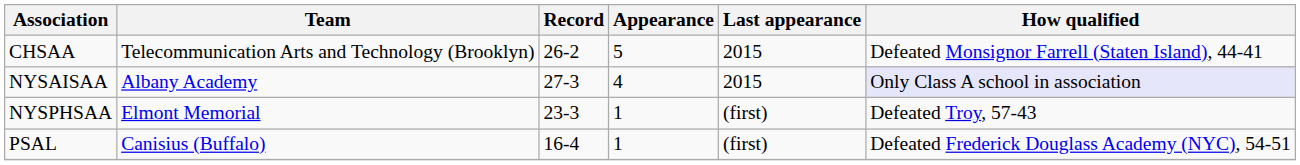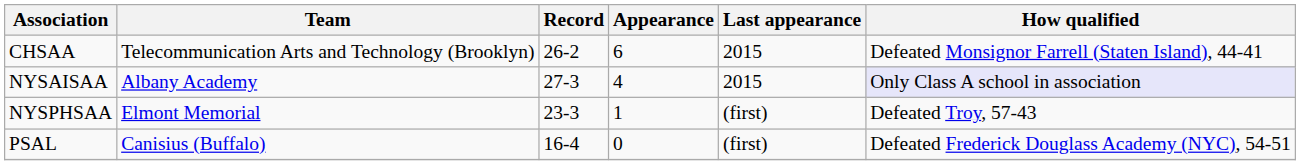 <table class="wikitable sortable" style="text-align:left;">
 <tr>
 <th>Association</th>
 <th>Team</th>
 <th>Record</th>
 <th data-sort-type="number">Appearance</th>
 <th>Last appearance</th>
 <th>How qualified</th>
 </tr>
 <tr>
 <td>CHSAA</td>
 <td>Telecommunication Arts and Technology (Brooklyn)</td>
 <td>26-2</td>
-<td>5</td>
+<td>6</td>
 <td>2015</td>
 <td>Defeated <a href='#'>Monsignor Farrell (Staten Island)</a>, 44-41</td>
 </tr>
 <tr>
 <td>NYSAISAA</td>
 <td><a href='#'>Albany Academy</a></td>
 <td>27-3</td>
 <td>4</td>
 <td>2015</td>
 <td style="background: lavender;">Only Class A school in association</td>
 </tr>
 <tr>
 <td>NYSPHSAA</td>
 <td><a href='#'>Elmont Memorial</a></td>
 <td>23-3</td>
 <td>1</td>
 <td>(first)</td>
 <td>Defeated <a href='#'>Troy</a>, 57-43</td>
 </tr>
 <tr>
 <td>PSAL</td>
 <td><a href='#'>Canisius (Buffalo)</a></td>
 <td>16-4</td>
-<td>1</td>
+<td>0</td>
 <td>(first)</td>
 <td>Defeated <a href='#'>Frederick Douglass Academy (NYC)</a>, 54-51</td>
 </tr>
 <tr>
 </tr>
 </table>
